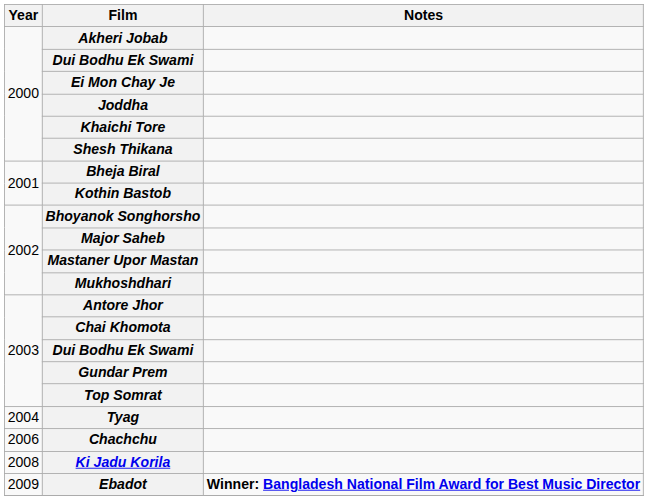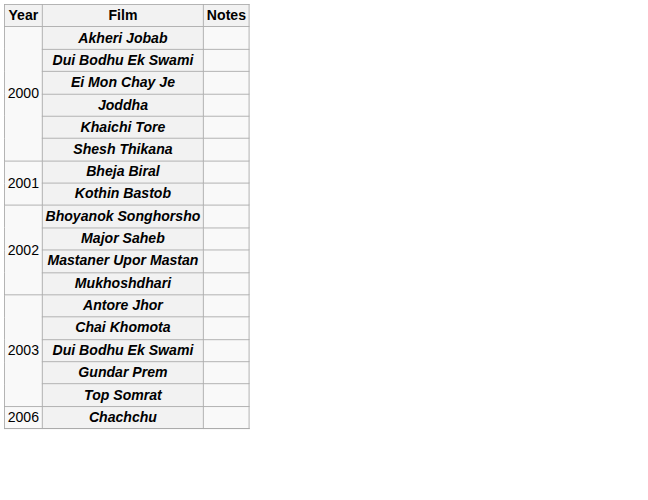 <table class="wikitable sortable">
 <tr>
 <th>Year</th>
 <th>Film</th>
 <th>Notes</th>
 </tr>
 <tr>
 <td rowspan=6>2000</td>
 <th><em>Akheri Jobab</em> </th>
 <td></td>
 </tr>
 <tr>
 <th><em>Dui Bodhu Ek Swami</em></th>
 <td></td>
 </tr>
 <tr>
 <th><em>Ei Mon Chay Je</em></th>
 <td></td>
 </tr>
 <tr>
 <th><em>Joddha</em></th>
 <td></td>
 </tr>
 <tr>
 <th><em>Khaichi Tore</em></th>
 <td></td>
 </tr>
 <tr>
 <th><em>Shesh Thikana</em></th>
 <td></td>
 </tr>
 <tr>
 <td rowspan=2>2001</td>
 <th><em>Bheja Biral</em></th>
 <td></td>
 </tr>
 <tr>
 <th><em>Kothin Bastob</em></th>
 <td></td>
 </tr>
 <tr>
 <td rowspan=4>2002</td>
 <th><em>Bhoyanok Songhorsho</em></th>
 <td></td>
 </tr>
 <tr>
 <th><em>Major Saheb</em></th>
 <td></td>
 </tr>
 <tr>
 <th><em>Mastaner Upor Mastan</em> </th>
 <td></td>
 </tr>
 <tr>
 <th><em>Mukhoshdhari</em></th>
 <td></td>
 </tr>
 <tr>
 <td rowspan=5>2003</td>
 <th><em>Antore Jhor</em></th>
 <td></td>
 </tr>
 <tr>
 <th><em>Chai Khomota</em></th>
 <td></td>
 </tr>
 <tr>
 <th><em>Dui Bodhu Ek Swami</em></th>
 <td></td>
 </tr>
 <tr>
 <th><em>Gundar Prem</em></th>
 <td></td>
 </tr>
 <tr>
 <th><em>Top Somrat</em></th>
 <td></td>
 </tr>
 <tr>
-<td>2004</td>
-<th><em>Tyag</em></th>
-<td></td>
-</tr>
-<tr>
 <td>2006</td>
 <th><em>Chachchu</em></th>
 <td></td>
 </tr>
 <tr>
-<td rowspan=1>2008</td>
-<th><em><a href='#'>Ki Jadu Korila</a></em></th>
-<td></td>
-</tr>
-<tr>
-<td>2009</td>
-<th><em>Ebadot</em></th>
-<td><strong>Winner: <a href='#'>Bangladesh National Film Award for Best Music Director</a></strong> </td>
-</tr>
-<tr>
 </tr>
 </table>
